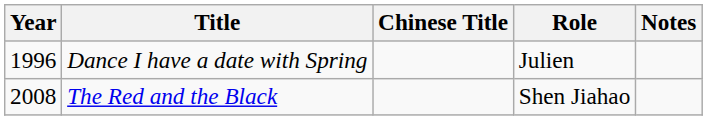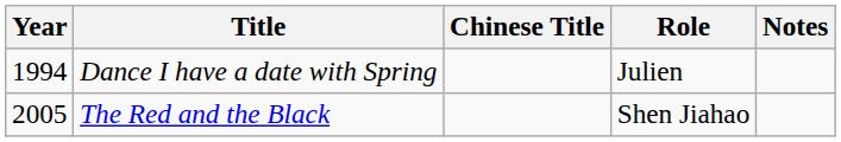 <table class="wikitable">
 <tr>
 <th>Year</th>
 <th>Title</th>
 <th>Chinese Title</th>
 <th>Role</th>
 <th>Notes</th>
 </tr>
 <tr>
-<td>1996</td>
+<td>1994</td>
 <td><em>Dance I have a date with Spring</em></td>
 <td></td>
 <td>Julien</td>
 <td></td>
 </tr>
 <tr>
-<td>2008</td>
+<td>2005</td>
 <td><em><a href='#'>The Red and the Black</a></em></td>
 <td></td>
 <td>Shen Jiahao</td>
 <td></td>
 </tr>
 </table>
